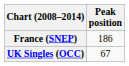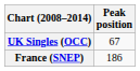 <table class="wikitable sortable plainrowheaders" style="text-align:center;">
 <tr>
 <th>Chart (2008–2014)</th>
 <th>Peak <br>position</th>
 </tr>
 <tr>
+<th scope="row"><a href='#'>UK Singles</a> (<a href='#'>OCC</a>)</th>
+<td>67</td>
+</tr>
+<tr>
 <th scope="row">France (<a href='#'>SNEP</a>)</th>
 <td>186</td>
 </tr>
-<tr>
-<th scope="row"><a href='#'>UK Singles</a> (<a href='#'>OCC</a>)</th>
-<td>67</td>
-</tr>
 </table>
